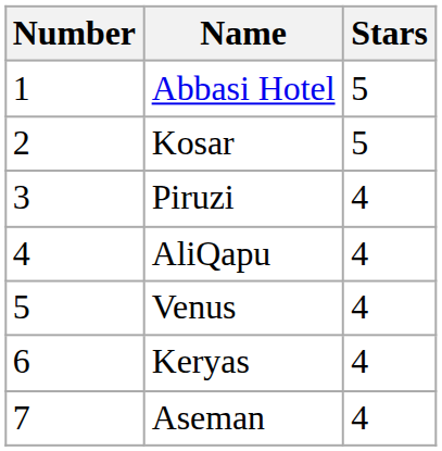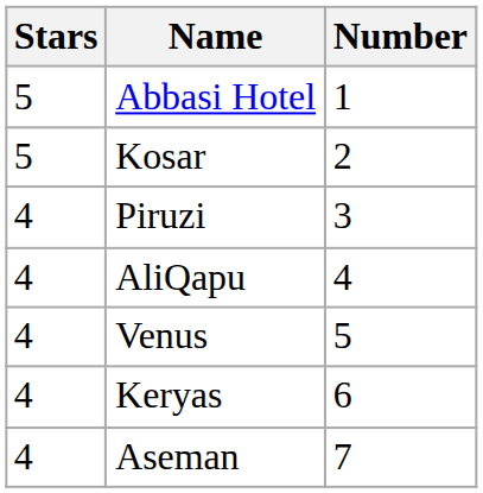 <table class="wikitable" style="float:right;background:#ffffff;">
 <tr>
+<th>Stars</th>
+<th>Name</th>
 <th>Number</th>
-<th>Name</th>
-<th>Stars</th>
 </tr>
 <tr>
+<td>5</td>
+<td><a href='#'>Abbasi Hotel</a></td>
 <td>1</td>
-<td><a href='#'>Abbasi Hotel</a></td>
-<td>5</td>
 </tr>
 <tr>
+<td>5</td>
+<td>Kosar</td>
 <td>2</td>
-<td>Kosar</td>
-<td>5</td>
 </tr>
 <tr>
+<td>4</td>
+<td>Piruzi</td>
 <td>3</td>
-<td>Piruzi</td>
-<td>4</td>
 </tr>
 <tr>
 <td>4</td>
 <td>AliQapu</td>
 <td>4</td>
 </tr>
 <tr>
+<td>4</td>
+<td>Venus</td>
 <td>5</td>
-<td>Venus</td>
-<td>4</td>
 </tr>
 <tr>
+<td>4</td>
+<td>Keryas</td>
 <td>6</td>
-<td>Keryas</td>
-<td>4</td>
 </tr>
 <tr>
+<td>4</td>
+<td>Aseman</td>
 <td>7</td>
-<td>Aseman</td>
-<td>4</td>
 </tr>
 </table>
